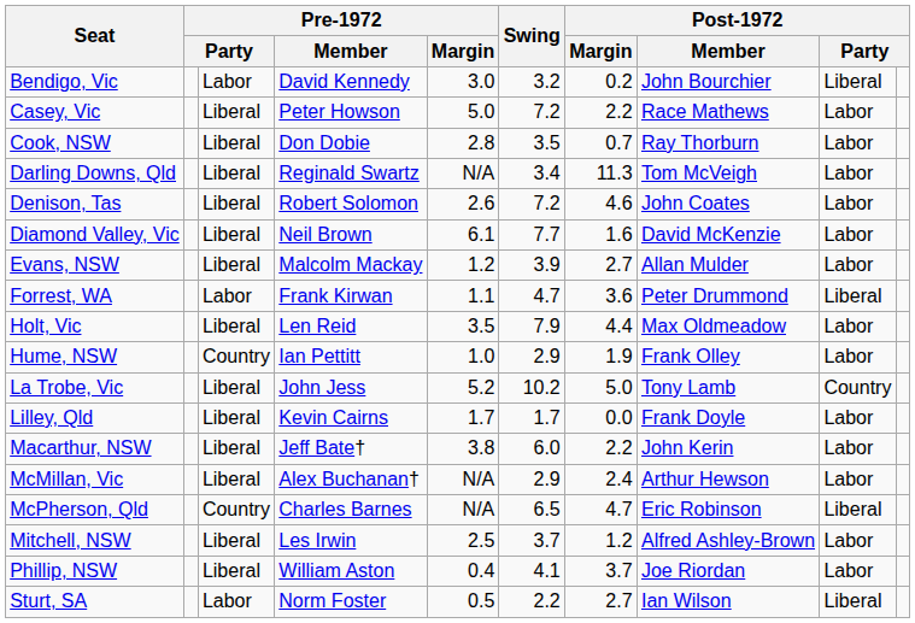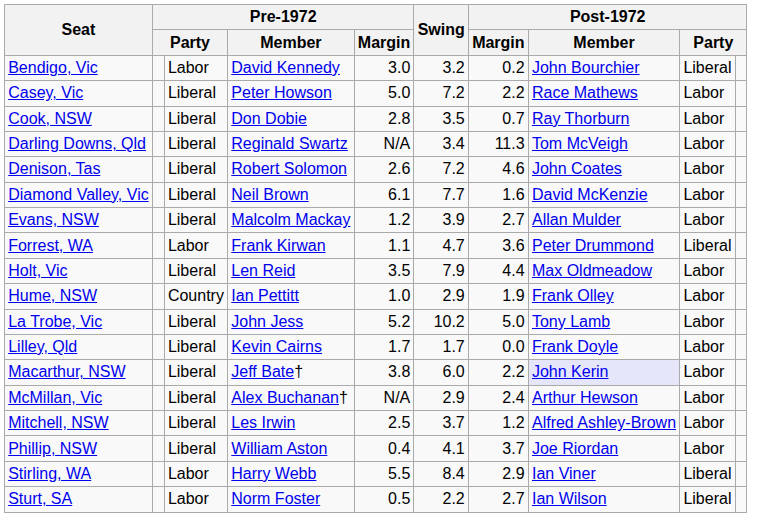 <table class="wikitable">
 <tr>
 <th rowspan="2">Seat</th>
 <th colspan="4">Pre-1972</th>
 <th rowspan="2">Swing</th>
 <th colspan="4">Post-1972</th>
 </tr>
 <tr>
 <th colspan="2">Party</th>
 <th>Member</th>
 <th>Margin</th>
 <th>Margin</th>
 <th>Member</th>
 <th colspan="2">Party</th>
 </tr>
 <tr>
 <td><a href='#'>Bendigo, Vic</a></td>
 <td> </td>
 <td>Labor</td>
 <td><a href='#'>David Kennedy</a></td>
 <td style="text-align:right;">3.0</td>
 <td style="text-align:right;">3.2</td>
 <td style="text-align:right;">0.2</td>
 <td><a href='#'>John Bourchier</a></td>
 <td>Liberal</td>
 <td> </td>
 </tr>
 <tr>
 <td><a href='#'>Casey, Vic</a></td>
 <td> </td>
 <td>Liberal</td>
 <td><a href='#'>Peter Howson</a></td>
 <td style="text-align:right;">5.0</td>
 <td style="text-align:right;">7.2</td>
 <td style="text-align:right;">2.2</td>
 <td><a href='#'>Race Mathews</a></td>
 <td>Labor</td>
 <td> </td>
 </tr>
 <tr>
 <td><a href='#'>Cook, NSW</a></td>
 <td> </td>
 <td>Liberal</td>
 <td><a href='#'>Don Dobie</a></td>
 <td style="text-align:right;">2.8</td>
 <td style="text-align:right;">3.5</td>
 <td style="text-align:right;">0.7</td>
 <td><a href='#'>Ray Thorburn</a></td>
 <td>Labor</td>
 <td> </td>
 </tr>
 <tr>
 <td><a href='#'>Darling Downs, Qld</a></td>
 <td> </td>
 <td>Liberal</td>
 <td><a href='#'>Reginald Swartz</a></td>
 <td style="text-align:right;">N/A</td>
 <td style="text-align:right;">3.4</td>
 <td style="text-align:right;">11.3</td>
 <td><a href='#'>Tom McVeigh</a></td>
 <td>Labor</td>
 <td> </td>
 </tr>
 <tr>
 <td><a href='#'>Denison, Tas</a></td>
 <td> </td>
 <td>Liberal</td>
 <td><a href='#'>Robert Solomon</a></td>
 <td style="text-align:right;">2.6</td>
 <td style="text-align:right;">7.2</td>
 <td style="text-align:right;">4.6</td>
 <td><a href='#'>John Coates</a></td>
 <td>Labor</td>
 <td> </td>
 </tr>
 <tr>
 <td><a href='#'>Diamond Valley, Vic</a></td>
 <td> </td>
 <td>Liberal</td>
 <td><a href='#'>Neil Brown</a></td>
 <td style="text-align:right;">6.1</td>
 <td style="text-align:right;">7.7</td>
 <td style="text-align:right;">1.6</td>
 <td><a href='#'>David McKenzie</a></td>
 <td>Labor</td>
 <td> </td>
 </tr>
 <tr>
 <td><a href='#'>Evans, NSW</a></td>
 <td> </td>
 <td>Liberal</td>
 <td><a href='#'>Malcolm Mackay</a></td>
 <td style="text-align:right;">1.2</td>
 <td style="text-align:right;">3.9</td>
 <td style="text-align:right;">2.7</td>
 <td><a href='#'>Allan Mulder</a></td>
 <td>Labor</td>
 <td> </td>
 </tr>
 <tr>
 <td><a href='#'>Forrest, WA</a></td>
 <td> </td>
 <td>Labor</td>
 <td><a href='#'>Frank Kirwan</a></td>
 <td style="text-align:right;">1.1</td>
 <td style="text-align:right;">4.7</td>
 <td style="text-align:right;">3.6</td>
 <td><a href='#'>Peter Drummond</a></td>
 <td>Liberal</td>
 <td> </td>
 </tr>
 <tr>
 <td><a href='#'>Holt, Vic</a></td>
 <td> </td>
 <td>Liberal</td>
 <td><a href='#'>Len Reid</a></td>
 <td style="text-align:right;">3.5</td>
 <td style="text-align:right;">7.9</td>
 <td style="text-align:right;">4.4</td>
 <td><a href='#'>Max Oldmeadow</a></td>
 <td>Labor</td>
 <td> </td>
 </tr>
 <tr>
 <td><a href='#'>Hume, NSW</a></td>
 <td> </td>
 <td>Country</td>
 <td><a href='#'>Ian Pettitt</a></td>
 <td style="text-align:right;">1.0</td>
 <td style="text-align:right;">2.9</td>
 <td style="text-align:right;">1.9</td>
 <td><a href='#'>Frank Olley</a></td>
 <td>Labor</td>
 <td> </td>
 </tr>
 <tr>
 <td><a href='#'>La Trobe, Vic</a></td>
 <td> </td>
 <td>Liberal</td>
 <td><a href='#'>John Jess</a></td>
 <td style="text-align:right;">5.2</td>
 <td style="text-align:right;">10.2</td>
 <td style="text-align:right;">5.0</td>
 <td><a href='#'>Tony Lamb</a></td>
-<td>Country</td>
+<td>Labor</td>
 <td> </td>
 </tr>
 <tr>
 <td><a href='#'>Lilley, Qld</a></td>
 <td> </td>
 <td>Liberal</td>
 <td><a href='#'>Kevin Cairns</a></td>
 <td style="text-align:right;">1.7</td>
 <td style="text-align:right;">1.7</td>
 <td style="text-align:right;">0.0</td>
 <td><a href='#'>Frank Doyle</a></td>
 <td>Labor</td>
 <td> </td>
 </tr>
 <tr>
 <td><a href='#'>Macarthur, NSW</a></td>
 <td> </td>
 <td>Liberal</td>
 <td><a href='#'>Jeff Bate</a>†</td>
 <td style="text-align:right;">3.8</td>
 <td style="text-align:right;">6.0</td>
 <td style="text-align:right;">2.2</td>
-<td><a href='#'>John Kerin</a></td>
+<td style="background: lavender;"><a href='#'>John Kerin</a></td>
 <td>Labor</td>
 <td> </td>
 </tr>
 <tr>
 <td><a href='#'>McMillan, Vic</a></td>
 <td> </td>
 <td>Liberal</td>
 <td><a href='#'>Alex Buchanan</a>†</td>
 <td style="text-align:right;">N/A</td>
 <td style="text-align:right;">2.9</td>
 <td style="text-align:right;">2.4</td>
 <td><a href='#'>Arthur Hewson</a></td>
 <td>Labor</td>
-<td> </td>
-</tr>
-<tr>
-<td><a href='#'>McPherson, Qld</a></td>
-<td> </td>
-<td>Country</td>
-<td><a href='#'>Charles Barnes</a></td>
-<td style="text-align:right;">N/A</td>
-<td style="text-align:right;">6.5</td>
-<td style="text-align:right;">4.7</td>
-<td><a href='#'>Eric Robinson</a></td>
-<td>Liberal</td>
 <td> </td>
 </tr>
 <tr>
 <td><a href='#'>Mitchell, NSW</a></td>
 <td> </td>
 <td>Liberal</td>
 <td><a href='#'>Les Irwin</a></td>
 <td style="text-align:right;">2.5</td>
 <td style="text-align:right;">3.7</td>
 <td style="text-align:right;">1.2</td>
 <td><a href='#'>Alfred Ashley-Brown</a></td>
 <td>Labor</td>
 <td> </td>
 </tr>
 <tr>
 <td><a href='#'>Phillip, NSW</a></td>
 <td> </td>
 <td>Liberal</td>
 <td><a href='#'>William Aston</a></td>
 <td style="text-align:right;">0.4</td>
 <td style="text-align:right;">4.1</td>
 <td style="text-align:right;">3.7</td>
 <td><a href='#'>Joe Riordan</a></td>
 <td>Labor</td>
 <td> </td>
 </tr>
 <tr>
+<td><a href='#'>Stirling, WA</a></td>
+<td> </td>
+<td>Labor</td>
+<td><a href='#'>Harry Webb</a></td>
+<td style="text-align:right;">5.5</td>
+<td style="text-align:right;">8.4</td>
+<td style="text-align:right;">2.9</td>
+<td><a href='#'>Ian Viner</a></td>
+<td>Liberal</td>
+<td> </td>
+</tr>
+<tr>
 <td><a href='#'>Sturt, SA</a></td>
 <td> </td>
 <td>Labor</td>
 <td><a href='#'>Norm Foster</a></td>
 <td style="text-align:right;">0.5</td>
 <td style="text-align:right;">2.2</td>
 <td style="text-align:right;">2.7</td>
 <td><a href='#'>Ian Wilson</a></td>
 <td>Liberal</td>
 <td> </td>
 </tr>
 </table>
